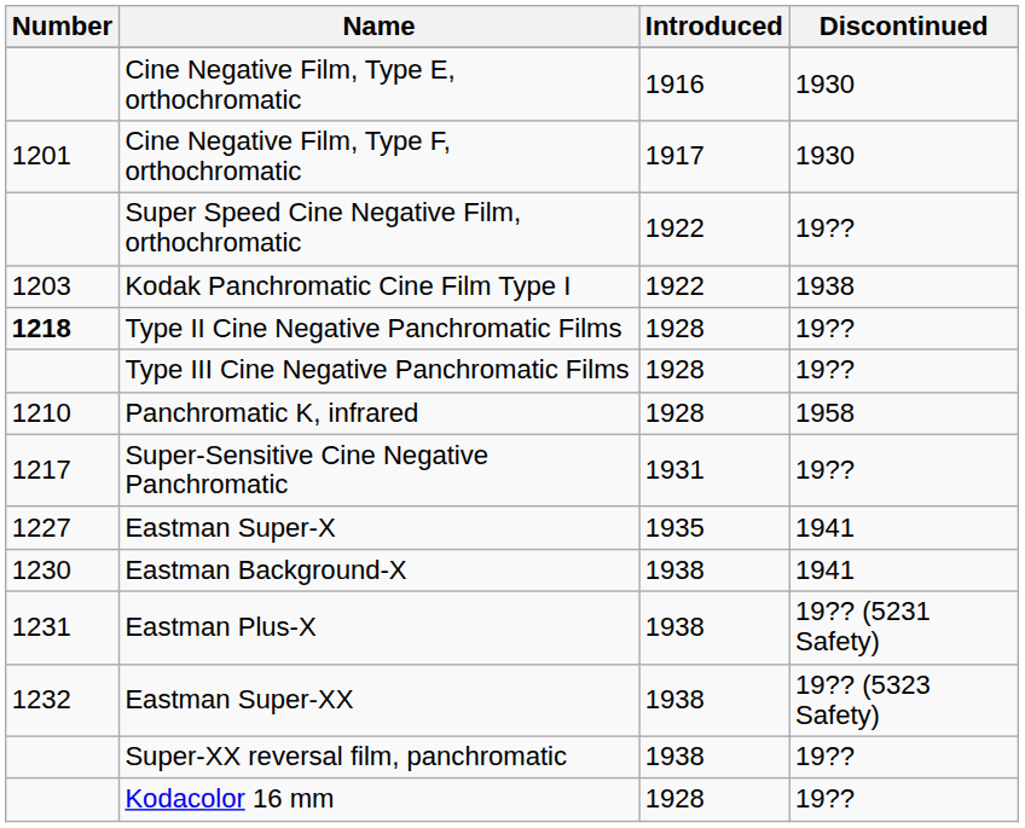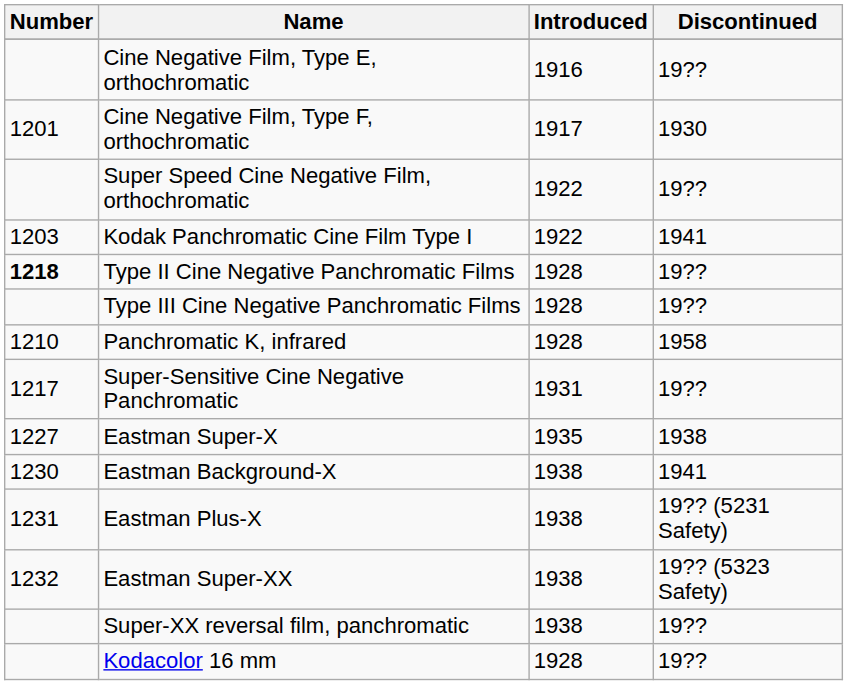 <table class="wikitable">
 <tr>
 <th>Number</th>
 <th>Name</th>
 <th>Introduced</th>
 <th>Discontinued </th>
 </tr>
 <tr>
 </tr>
 <tr>
 <td></td>
 <td>Cine Negative Film, Type E, orthochromatic</td>
 <td>1916</td>
-<td>1930</td>
+<td>19??</td>
 </tr>
 <tr>
 <td>1201</td>
 <td>Cine Negative Film, Type F, orthochromatic</td>
 <td>1917</td>
 <td>1930</td>
 </tr>
 <tr>
 <td></td>
 <td>Super Speed Cine Negative Film, orthochromatic</td>
 <td>1922</td>
 <td>19??</td>
 </tr>
 <tr>
 <td>1203</td>
 <td>Kodak Panchromatic Cine Film Type I</td>
 <td>1922</td>
-<td>1938</td>
+<td>1941</td>
 </tr>
 <tr>
 <td><strong>1218</strong></td>
 <td>Type II Cine Negative Panchromatic Films</td>
 <td>1928</td>
 <td>19??</td>
 </tr>
 <tr>
 <td></td>
 <td>Type III Cine Negative Panchromatic Films</td>
 <td>1928</td>
 <td>19??</td>
 </tr>
 <tr>
 <td>1210</td>
 <td>Panchromatic K, infrared</td>
 <td>1928</td>
 <td>1958</td>
 </tr>
 <tr>
 <td>1217</td>
 <td>Super-Sensitive Cine Negative Panchromatic</td>
 <td>1931</td>
 <td>19??</td>
 </tr>
 <tr>
 <td>1227</td>
 <td>Eastman Super-X</td>
 <td>1935</td>
-<td>1941</td>
+<td>1938</td>
 </tr>
 <tr>
 <td>1230</td>
 <td>Eastman Background-X</td>
 <td>1938</td>
 <td>1941</td>
 </tr>
 <tr>
 <td>1231</td>
 <td>Eastman Plus-X</td>
 <td>1938</td>
 <td>19?? (5231 Safety)</td>
 </tr>
 <tr>
 <td>1232</td>
 <td>Eastman Super-XX</td>
 <td>1938</td>
 <td>19?? (5323 Safety)</td>
 </tr>
 <tr>
 <td></td>
 <td>Super-XX reversal film, panchromatic</td>
 <td>1938</td>
 <td>19??</td>
 </tr>
 <tr>
 <td></td>
 <td><a href='#'>Kodacolor</a> 16 mm</td>
 <td>1928</td>
 <td>19??</td>
 </tr>
 </table>
